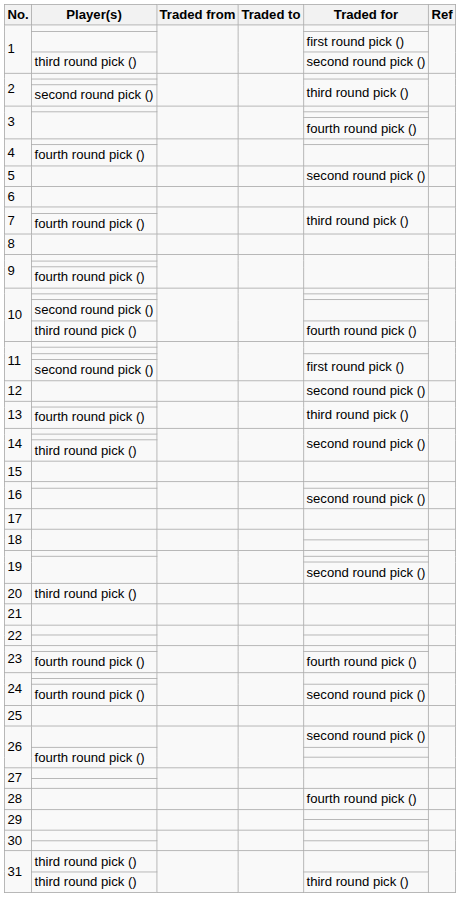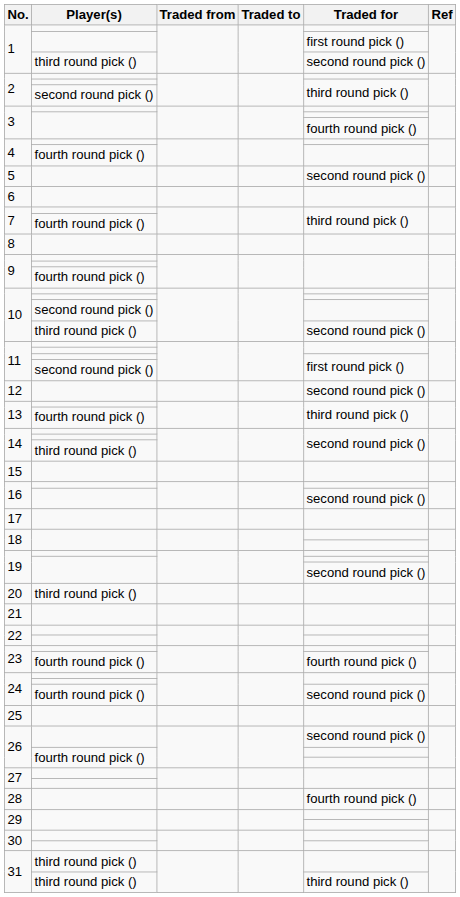 <table class="wikitable plainrowheaders sortable">
 <tr>
 <th>No.</th>
 <th>Player(s)</th>
 <th>Traded from</th>
 <th>Traded to</th>
 <th>Traded for</th>
 <th class="unsortable">Ref</th>
 </tr>
 <tr>
 <td rowspan=3>1</td>
 <td></td>
 <td rowspan=3></td>
 <td rowspan=3></td>
 <td></td>
 <td rowspan=3></td>
 </tr>
 <tr>
 <td></td>
 <td> first round pick ()</td>
 </tr>
 <tr>
 <td> third round pick ()</td>
 <td> second round pick ()</td>
 </tr>
 <tr>
 <td rowspan=3>2</td>
 <td></td>
 <td rowspan=3></td>
 <td rowspan=3></td>
 <td></td>
 <td rowspan=3></td>
 </tr>
 <tr>
 <td></td>
 <td rowspan=2> third round pick ()</td>
 </tr>
 <tr>
 <td> second round pick ()</td>
 </tr>
 <tr>
 <td rowspan=3>3</td>
 <td></td>
 <td rowspan=3></td>
 <td rowspan=3></td>
 <td></td>
 <td rowspan=3></td>
 </tr>
 <tr>
 <td rowspan=2></td>
 <td></td>
 </tr>
 <tr>
 <td> fourth round pick ()</td>
 </tr>
 <tr>
 <td rowspan=2>4</td>
 <td></td>
 <td rowspan=2></td>
 <td rowspan=2></td>
 <td></td>
 <td rowspan=2></td>
 </tr>
 <tr>
 <td> fourth round pick ()</td>
 <td></td>
 </tr>
 <tr>
 <td>5</td>
 <td></td>
 <td></td>
 <td></td>
 <td> second round pick ()</td>
 <td></td>
 </tr>
 <tr>
 <td>6</td>
 <td></td>
 <td></td>
 <td></td>
 <td></td>
 <td></td>
 </tr>
 <tr>
 <td rowspan=2>7</td>
 <td></td>
 <td rowspan=2></td>
 <td rowspan=2></td>
 <td rowspan=2> third round pick ()</td>
 <td rowspan=2></td>
 </tr>
 <tr>
 <td> fourth round pick ()</td>
 </tr>
 <tr>
 <td>8</td>
 <td></td>
 <td></td>
 <td></td>
 <td></td>
 <td></td>
 </tr>
 <tr>
 <td rowspan=3>9</td>
 <td></td>
 <td rowspan=3></td>
 <td rowspan=3></td>
 <td rowspan=3></td>
 <td rowspan=3></td>
 </tr>
 <tr>
 <td></td>
 </tr>
 <tr>
 <td> fourth round pick ()</td>
 </tr>
 <tr>
 <td rowspan=4>10</td>
 <td></td>
 <td rowspan=4></td>
 <td rowspan=4></td>
 <td></td>
 <td rowspan=4></td>
 </tr>
 <tr>
 <td></td>
 <td></td>
 </tr>
 <tr>
 <td> second round pick ()</td>
 <td></td>
 </tr>
 <tr>
 <td> third round pick ()</td>
-<td> fourth round pick ()</td>
+<td> second round pick ()</td>
 </tr>
 <tr>
 <td rowspan=4>11</td>
 <td></td>
 <td rowspan=4></td>
 <td rowspan=4></td>
 <td rowspan=2></td>
 <td rowspan=4></td>
 </tr>
 <tr>
 <td></td>
 </tr>
 <tr>
 <td></td>
 <td rowspan=2> first round pick ()</td>
 </tr>
 <tr>
 <td> second round pick ()</td>
 </tr>
 <tr>
 <td>12</td>
 <td></td>
 <td></td>
 <td></td>
 <td> second round pick ()</td>
 <td></td>
 </tr>
 <tr>
 <td rowspan="2">13</td>
 <td></td>
 <td rowspan="2"></td>
 <td rowspan="2"></td>
 <td rowspan="2"> third round pick ()</td>
 <td rowspan="2"></td>
 </tr>
 <tr>
 <td> fourth round pick ()</td>
 </tr>
 <tr>
 <td rowspan="3">14</td>
 <td></td>
 <td rowspan="3"></td>
 <td rowspan="3"></td>
 <td rowspan="3"> second round pick ()</td>
 <td rowspan="3"></td>
 </tr>
 <tr>
 <td></td>
 </tr>
 <tr>
 <td> third round pick ()</td>
 </tr>
 <tr>
 <td>15</td>
 <td></td>
 <td></td>
 <td></td>
 <td></td>
 <td></td>
 </tr>
 <tr>
 <td rowspan="2">16</td>
 <td></td>
 <td rowspan="2"></td>
 <td rowspan="2"></td>
 <td></td>
 <td rowspan="2"></td>
 </tr>
 <tr>
 <td></td>
 <td> second round pick ()</td>
 </tr>
 <tr>
 <td>17</td>
 <td></td>
 <td></td>
 <td></td>
 <td></td>
 <td></td>
 </tr>
 <tr>
 <td rowspan="2">18</td>
 <td rowspan="2"></td>
 <td rowspan="2"></td>
 <td rowspan="2"></td>
 <td></td>
 <td rowspan="2"></td>
 </tr>
 <tr>
 <td></td>
 </tr>
 <tr>
 <td rowspan="3">19</td>
 <td></td>
 <td rowspan="3"></td>
 <td rowspan="3"></td>
 <td></td>
 <td rowspan="3"></td>
 </tr>
 <tr>
 <td rowspan="2"></td>
 <td></td>
 </tr>
 <tr>
 <td> second round pick ()</td>
 </tr>
 <tr>
 <td>20</td>
 <td> third round pick ()</td>
 <td></td>
 <td></td>
 <td></td>
 <td></td>
 </tr>
 <tr>
 <td>21</td>
 <td></td>
 <td></td>
 <td></td>
 <td></td>
 <td></td>
 </tr>
 <tr>
 <td rowspan="2">22</td>
 <td></td>
 <td rowspan="2"></td>
 <td rowspan="2"></td>
 <td></td>
 <td rowspan="2"></td>
 </tr>
 <tr>
 <td></td>
 <td></td>
 </tr>
 <tr>
 <td rowspan="2">23</td>
 <td></td>
 <td rowspan="2"></td>
 <td rowspan="2"></td>
 <td></td>
 <td rowspan="2"></td>
 </tr>
 <tr>
 <td> fourth round pick ()</td>
 <td> fourth round pick ()</td>
 </tr>
 <tr>
 <td rowspan="3">24</td>
 <td></td>
 <td rowspan="3"></td>
 <td rowspan="3"></td>
 <td rowspan="2"></td>
 <td rowspan="3"></td>
 </tr>
 <tr>
 <td></td>
 </tr>
 <tr>
 <td> fourth round pick ()</td>
 <td> second round pick ()</td>
 </tr>
 <tr>
 <td>25</td>
 <td></td>
 <td></td>
 <td></td>
 <td></td>
 <td></td>
 </tr>
 <tr>
 <td rowspan="3">26</td>
 <td></td>
 <td rowspan="3"></td>
 <td rowspan="3"></td>
 <td> second round pick ()</td>
 <td rowspan="3"></td>
 </tr>
 <tr>
 <td rowspan="2"> fourth round pick ()</td>
 <td></td>
 </tr>
 <tr>
 <td></td>
 </tr>
 <tr>
 <td rowspan="2">27</td>
 <td></td>
 <td rowspan="2"></td>
 <td rowspan="2"></td>
 <td rowspan="2"></td>
 <td rowspan="2"></td>
 </tr>
 <tr>
 <td></td>
 </tr>
 <tr>
 <td>28</td>
 <td></td>
 <td></td>
 <td></td>
 <td> fourth round pick ()</td>
 <td></td>
 </tr>
 <tr>
 <td rowspan="2">29</td>
 <td rowspan="2"></td>
 <td rowspan="2"></td>
 <td rowspan="2"></td>
 <td></td>
 <td rowspan="2"></td>
 </tr>
 <tr>
 <td></td>
 </tr>
 <tr>
 <td rowspan="2">30</td>
 <td></td>
 <td rowspan="2"></td>
 <td rowspan="2"></td>
 <td></td>
 <td rowspan="2"></td>
 </tr>
 <tr>
 <td></td>
 <td></td>
 </tr>
 <tr>
 <td rowspan="2">31</td>
 <td> third round pick ()</td>
 <td rowspan="2"></td>
 <td rowspan="2"></td>
 <td></td>
 <td rowspan="2"></td>
 </tr>
 <tr>
 <td> third round pick ()</td>
 <td> third round pick ()</td>
 </tr>
 </table>
